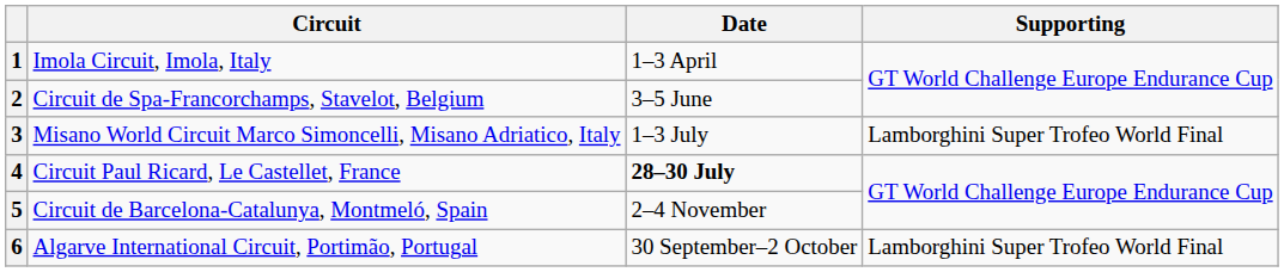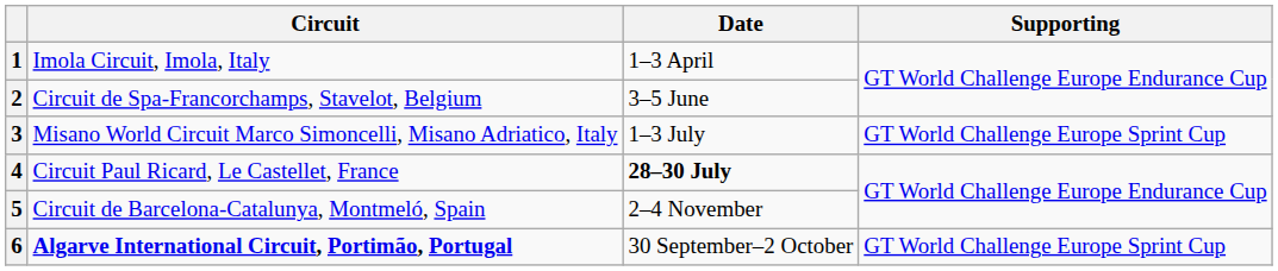 <table class="wikitable" style="font-size: 85%;">
 <tr>
 <th></th>
 <th>Circuit</th>
 <th>Date</th>
 <th>Supporting</th>
 </tr>
 <tr>
 <th>1</th>
 <td> <a href='#'>Imola Circuit</a>, <a href='#'>Imola</a>, <a href='#'>Italy</a></td>
 <td>1–3 April</td>
 <td rowspan=2><a href='#'>GT World Challenge Europe Endurance Cup</a></td>
 </tr>
 <tr>
 <th>2</th>
 <td> <a href='#'>Circuit de Spa-Francorchamps</a>, <a href='#'>Stavelot</a>, <a href='#'>Belgium</a></td>
 <td>3–5 June</td>
 </tr>
 <tr>
 <th>3</th>
 <td> <a href='#'>Misano World Circuit Marco Simoncelli</a>, <a href='#'>Misano Adriatico</a>, <a href='#'>Italy</a></td>
 <td>1–3 July</td>
-<td>Lamborghini Super Trofeo World Final</td>
+<td><a href='#'>GT World Challenge Europe Sprint Cup</a></td>
 </tr>
 <tr>
 <th>4</th>
 <td> <a href='#'>Circuit Paul Ricard</a>, <a href='#'>Le Castellet</a>, <a href='#'>France</a></td>
 <td><strong>28–30 July</strong></td>
 <td rowspan=2><a href='#'>GT World Challenge Europe Endurance Cup</a></td>
 </tr>
 <tr>
 <th>5</th>
 <td> <a href='#'>Circuit de Barcelona-Catalunya</a>, <a href='#'>Montmeló</a>, <a href='#'>Spain</a></td>
 <td>2–4 November</td>
 </tr>
 <tr>
 <th>6</th>
-<td> <a href='#'>Algarve International Circuit</a>, <a href='#'>Portimão</a>, <a href='#'>Portugal</a></td>
+<td><strong> <a href='#'>Algarve International Circuit</a>, <a href='#'>Portimão</a>, <a href='#'>Portugal</a></strong></td>
 <td>30 September–2 October</td>
-<td>Lamborghini Super Trofeo World Final</td>
+<td><a href='#'>GT World Challenge Europe Sprint Cup</a></td>
 </tr>
 </table>
